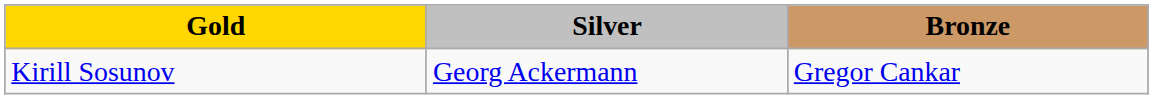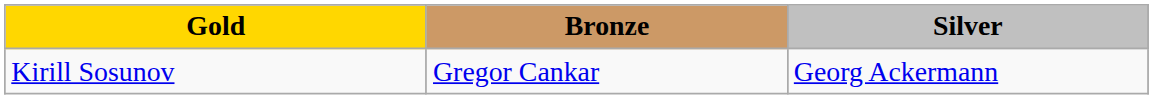 <table class="wikitable" style="text-align:left">
 <tr align="center">
 <td width=235 bgcolor=gold><strong>Gold</strong></td>
+<td width=200 bgcolor=CC9966><strong>Bronze</strong></td>
 <td width=200 bgcolor=silver><strong>Silver</strong></td>
-<td width=200 bgcolor=CC9966><strong>Bronze</strong></td>
 </tr>
 <tr>
 <td><a href='#'>Kirill Sosunov</a><br><em></em></td>
+<td><a href='#'>Gregor Cankar</a><br><em></em></td>
 <td><a href='#'>Georg Ackermann</a><br><em></em></td>
-<td><a href='#'>Gregor Cankar</a><br><em></em></td>
 </tr>
 </table>
